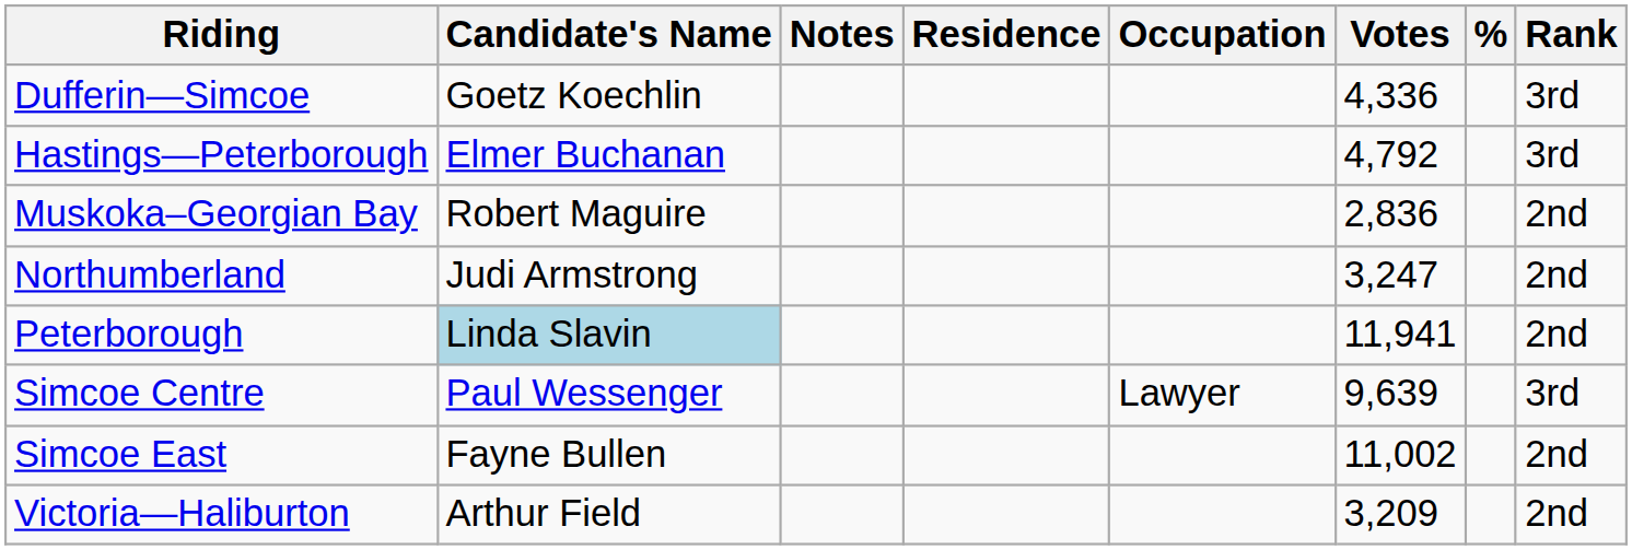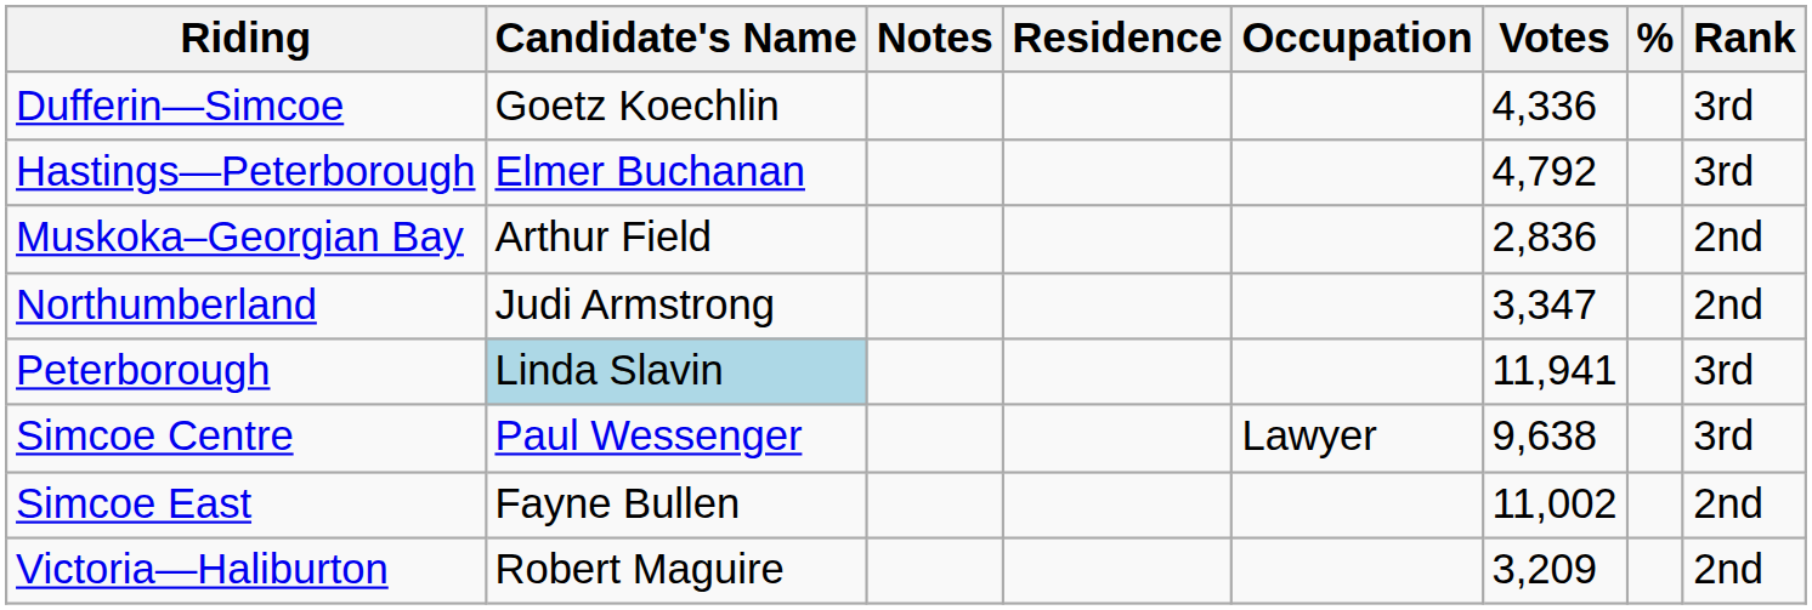 <table class="wikitable sortable">
 <tr>
 <th>Riding<br></th>
 <th>Candidate's Name</th>
 <th>Notes</th>
 <th>Residence</th>
 <th>Occupation</th>
 <th>Votes</th>
 <th>%</th>
 <th>Rank</th>
 </tr>
 <tr>
 <td><a href='#'>Dufferin—Simcoe</a></td>
 <td>Goetz Koechlin</td>
 <td></td>
 <td></td>
 <td></td>
 <td>4,336</td>
 <td></td>
 <td>3rd</td>
 </tr>
 <tr>
 <td><a href='#'>Hastings—Peterborough</a></td>
 <td><a href='#'>Elmer Buchanan</a></td>
 <td></td>
 <td></td>
 <td></td>
 <td>4,792</td>
 <td></td>
 <td>3rd</td>
 </tr>
 <tr>
 <td><a href='#'>Muskoka–Georgian Bay</a></td>
-<td>Robert Maguire</td>
+<td>Arthur Field</td>
 <td></td>
 <td></td>
 <td></td>
 <td>2,836</td>
 <td></td>
 <td>2nd</td>
 </tr>
 <tr>
 <td><a href='#'>Northumberland</a></td>
 <td>Judi Armstrong</td>
 <td></td>
 <td></td>
 <td></td>
-<td>3,247</td>
+<td>3,347</td>
 <td></td>
 <td>2nd</td>
 </tr>
 <tr>
 <td><a href='#'>Peterborough</a></td>
 <td style="background: lightblue;">Linda Slavin</td>
 <td></td>
 <td></td>
 <td></td>
 <td>11,941</td>
 <td></td>
-<td>2nd</td>
+<td>3rd</td>
 </tr>
 <tr>
 <td><a href='#'>Simcoe Centre</a></td>
 <td><a href='#'>Paul Wessenger</a></td>
 <td></td>
 <td></td>
 <td>Lawyer</td>
-<td>9,639</td>
+<td>9,638</td>
 <td></td>
 <td>3rd</td>
 </tr>
 <tr>
 <td><a href='#'>Simcoe East</a></td>
 <td>Fayne Bullen</td>
 <td></td>
 <td></td>
 <td></td>
 <td>11,002</td>
 <td></td>
 <td>2nd</td>
 </tr>
 <tr>
 <td><a href='#'>Victoria—Haliburton</a></td>
-<td>Arthur Field</td>
+<td>Robert Maguire</td>
 <td></td>
 <td></td>
 <td></td>
 <td>3,209</td>
 <td></td>
 <td>2nd</td>
 </tr>
 </table>
